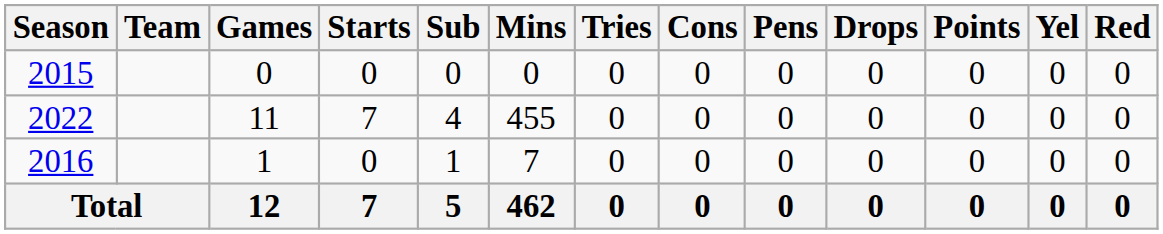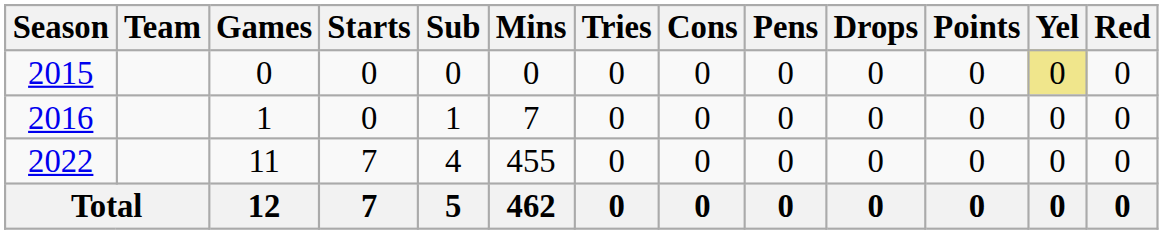 <table class="wikitable" style="text-align:center; line-height:90%; font-size:95%; width:70%;">
 <tr>
 <th>Season</th>
 <th>Team</th>
 <th>Games</th>
 <th>Starts</th>
 <th>Sub</th>
 <th>Mins</th>
 <th>Tries</th>
 <th>Cons</th>
 <th>Pens</th>
 <th>Drops</th>
 <th>Points</th>
 <th>Yel</th>
 <th>Red</th>
 </tr>
 <tr>
 <td><a href='#'>2015</a></td>
 <td></td>
 <td>0</td>
 <td>0</td>
 <td>0</td>
 <td>0</td>
 <td>0</td>
 <td>0</td>
 <td>0</td>
 <td>0</td>
 <td>0</td>
+<td style="background: khaki;">0</td>
+<td>0</td>
+</tr>
+<tr>
+<td><a href='#'>2016</a></td>
+<td></td>
+<td>1</td>
+<td>0</td>
+<td>1</td>
+<td>7</td>
+<td>0</td>
+<td>0</td>
+<td>0</td>
+<td>0</td>
+<td>0</td>
 <td>0</td>
 <td>0</td>
 </tr>
 <tr>
 <td><a href='#'>2022</a></td>
 <td></td>
 <td>11</td>
 <td>7</td>
 <td>4</td>
 <td>455</td>
-<td>0</td>
-<td>0</td>
-<td>0</td>
-<td>0</td>
-<td>0</td>
-<td>0</td>
-<td>0</td>
-</tr>
-<tr>
-<td><a href='#'>2016</a></td>
-<td></td>
-<td>1</td>
-<td>0</td>
-<td>1</td>
-<td>7</td>
 <td>0</td>
 <td>0</td>
 <td>0</td>
 <td>0</td>
 <td>0</td>
 <td>0</td>
 <td>0</td>
 </tr>
 <tr>
 <th colspan="2">Total</th>
 <th>12</th>
 <th>7</th>
 <th>5</th>
 <th>462</th>
 <th>0</th>
 <th>0</th>
 <th>0</th>
 <th>0</th>
 <th>0</th>
 <th>0</th>
 <th>0</th>
 </tr>
 </table>
